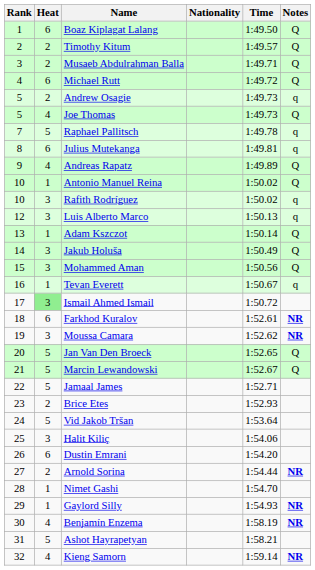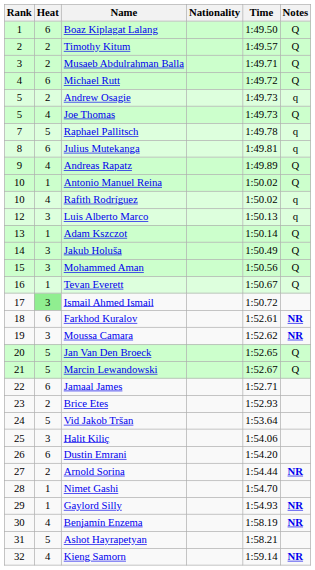 <table class="wikitable sortable" style="text-align:center">
 <tr>
 <th>Rank</th>
 <th>Heat</th>
 <th>Name</th>
 <th>Nationality</th>
 <th>Time</th>
 <th>Notes</th>
 </tr>
 <tr bgcolor=ccffcc>
 <td>1</td>
 <td>6</td>
 <td align=left><a href='#'>Boaz Kiplagat Lalang</a></td>
 <td align=left></td>
 <td>1:49.50</td>
 <td>Q</td>
 </tr>
 <tr bgcolor=ccffcc>
 <td>2</td>
 <td>2</td>
 <td align=left><a href='#'>Timothy Kitum</a></td>
 <td align=left></td>
 <td>1:49.57</td>
 <td>Q</td>
 </tr>
 <tr bgcolor=ccffcc>
 <td>3</td>
 <td>2</td>
 <td align=left><a href='#'>Musaeb Abdulrahman Balla</a></td>
 <td align=left></td>
 <td>1:49.71</td>
 <td>Q</td>
 </tr>
 <tr bgcolor=ccffcc>
 <td>4</td>
 <td>6</td>
 <td align=left><a href='#'>Michael Rutt</a></td>
 <td align=left></td>
 <td>1:49.72</td>
 <td>Q</td>
 </tr>
 <tr bgcolor=ddffdd>
 <td>5</td>
 <td>2</td>
 <td align=left><a href='#'>Andrew Osagie</a></td>
 <td align=left></td>
 <td>1:49.73</td>
 <td>q</td>
 </tr>
 <tr bgcolor=ccffcc>
 <td>5</td>
 <td>4</td>
 <td align=left><a href='#'>Joe Thomas</a></td>
 <td align=left></td>
 <td>1:49.73</td>
 <td>Q</td>
 </tr>
 <tr bgcolor=ddffdd>
 <td>7</td>
 <td>5</td>
 <td align=left><a href='#'>Raphael Pallitsch</a></td>
 <td align=left></td>
 <td>1:49.78</td>
 <td>q</td>
 </tr>
 <tr bgcolor=ddffdd>
 <td>8</td>
 <td>6</td>
 <td align=left><a href='#'>Julius Mutekanga</a></td>
 <td align=left></td>
 <td>1:49.81</td>
 <td>q</td>
 </tr>
 <tr bgcolor=ccffcc>
 <td>9</td>
 <td>4</td>
 <td align=left><a href='#'>Andreas Rapatz</a></td>
 <td align=left></td>
 <td>1:49.89</td>
 <td>Q</td>
 </tr>
 <tr bgcolor=ccffcc>
 <td>10</td>
 <td>1</td>
 <td align=left><a href='#'>Antonio Manuel Reina</a></td>
 <td align=left></td>
 <td>1:50.02</td>
 <td>Q</td>
 </tr>
 <tr bgcolor=ddffdd>
 <td>10</td>
-<td>3</td>
+<td>4</td>
 <td align=left><a href='#'>Rafith Rodríguez</a></td>
 <td align=left></td>
 <td>1:50.02</td>
 <td>q</td>
 </tr>
 <tr bgcolor=ddffdd>
 <td>12</td>
 <td>3</td>
 <td align=left><a href='#'>Luis Alberto Marco</a></td>
 <td align=left></td>
 <td>1:50.13</td>
 <td>q</td>
 </tr>
 <tr bgcolor=ccffcc>
 <td>13</td>
 <td>1</td>
 <td align=left><a href='#'>Adam Kszczot</a></td>
 <td align=left></td>
 <td>1:50.14</td>
 <td>Q</td>
 </tr>
 <tr bgcolor=ccffcc>
 <td>14</td>
 <td>3</td>
 <td align=left><a href='#'>Jakub Holuša</a></td>
 <td align=left></td>
 <td>1:50.49</td>
 <td>Q</td>
 </tr>
 <tr bgcolor=ccffcc>
 <td>15</td>
 <td>3</td>
 <td align=left><a href='#'>Mohammed Aman</a></td>
 <td align=left></td>
 <td>1:50.56</td>
 <td>Q</td>
 </tr>
 <tr bgcolor=ddffdd>
 <td>16</td>
 <td>1</td>
 <td align=left><a href='#'>Tevan Everett</a></td>
 <td align=left></td>
 <td>1:50.67</td>
-<td>q</td>
+<td>Q</td>
 </tr>
 <tr>
 <td>17</td>
 <td style="background: lightgreen;">3</td>
 <td align=left><a href='#'>Ismail Ahmed Ismail</a></td>
 <td align=left></td>
 <td>1:50.72</td>
 <td></td>
 </tr>
 <tr>
 <td>18</td>
 <td>6</td>
 <td align=left><a href='#'>Farkhod Kuralov</a></td>
 <td align=left></td>
 <td>1:52.61</td>
 <td><strong><a href='#'>NR</a></strong></td>
 </tr>
 <tr>
 <td>19</td>
 <td>3</td>
 <td align=left><a href='#'>Moussa Camara</a></td>
 <td align=left></td>
 <td>1:52.62</td>
 <td><strong><a href='#'>NR</a></strong></td>
 </tr>
 <tr bgcolor=ccffcc>
 <td>20</td>
 <td>5</td>
 <td align=left><a href='#'>Jan Van Den Broeck</a></td>
 <td align=left></td>
 <td>1:52.65</td>
 <td>Q</td>
 </tr>
 <tr bgcolor=ccffcc>
 <td>21</td>
 <td>5</td>
 <td align=left><a href='#'>Marcin Lewandowski</a></td>
 <td align=left></td>
 <td>1:52.67</td>
 <td>Q</td>
 </tr>
 <tr>
 <td>22</td>
-<td>5</td>
+<td>6</td>
 <td align=left><a href='#'>Jamaal James</a></td>
 <td align=left></td>
 <td>1:52.71</td>
 <td></td>
 </tr>
 <tr>
 <td>23</td>
 <td>2</td>
 <td align=left><a href='#'>Brice Etes</a></td>
 <td align=left></td>
 <td>1:52.93</td>
 <td></td>
 </tr>
 <tr>
 <td>24</td>
 <td>5</td>
 <td align=left><a href='#'>Vid Jakob Tršan</a></td>
 <td align=left></td>
 <td>1:53.64</td>
 <td></td>
 </tr>
 <tr>
 <td>25</td>
 <td>3</td>
 <td align=left><a href='#'>Halit Kiliç</a></td>
 <td align=left></td>
 <td>1:54.06</td>
 <td></td>
 </tr>
 <tr>
 <td>26</td>
 <td>6</td>
 <td align=left><a href='#'>Dustin Emrani</a></td>
 <td align=left></td>
 <td>1:54.20</td>
 <td></td>
 </tr>
 <tr>
 <td>27</td>
 <td>2</td>
 <td align=left><a href='#'>Arnold Sorina</a></td>
 <td align=left></td>
 <td>1:54.44</td>
 <td><strong><a href='#'>NR</a></strong></td>
 </tr>
 <tr>
 <td>28</td>
 <td>1</td>
 <td align=left><a href='#'>Nimet Gashi</a></td>
 <td align=left></td>
 <td>1:54.70</td>
 <td></td>
 </tr>
 <tr>
 <td>29</td>
 <td>1</td>
 <td align=left><a href='#'>Gaylord Silly</a></td>
 <td align=left></td>
 <td>1:54.93</td>
 <td><strong><a href='#'>NR</a></strong></td>
 </tr>
 <tr>
 <td>30</td>
 <td>4</td>
 <td align=left><a href='#'>Benjamín Enzema</a></td>
 <td align=left></td>
 <td>1:58.19</td>
 <td><strong><a href='#'>NR</a></strong></td>
 </tr>
 <tr>
 <td>31</td>
 <td>5</td>
 <td align=left><a href='#'>Ashot Hayrapetyan</a></td>
 <td align=left></td>
 <td>1:58.21</td>
 <td></td>
 </tr>
 <tr>
 <td>32</td>
 <td>4</td>
 <td align=left><a href='#'>Kieng Samorn</a></td>
 <td align=left></td>
 <td>1:59.14</td>
 <td><strong><a href='#'>NR</a></strong></td>
 </tr>
 </table>
